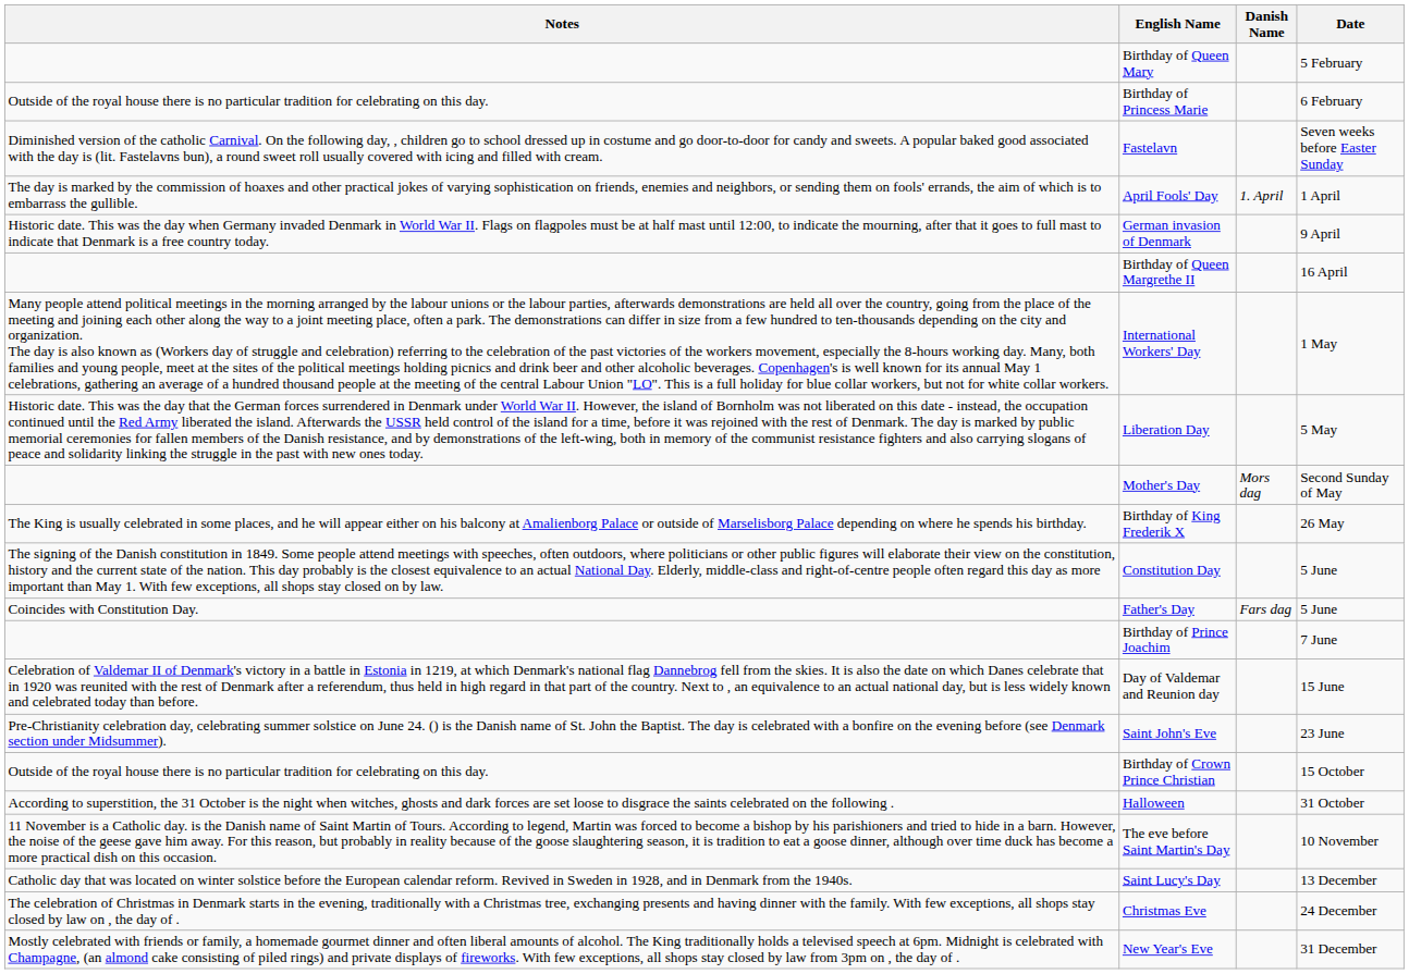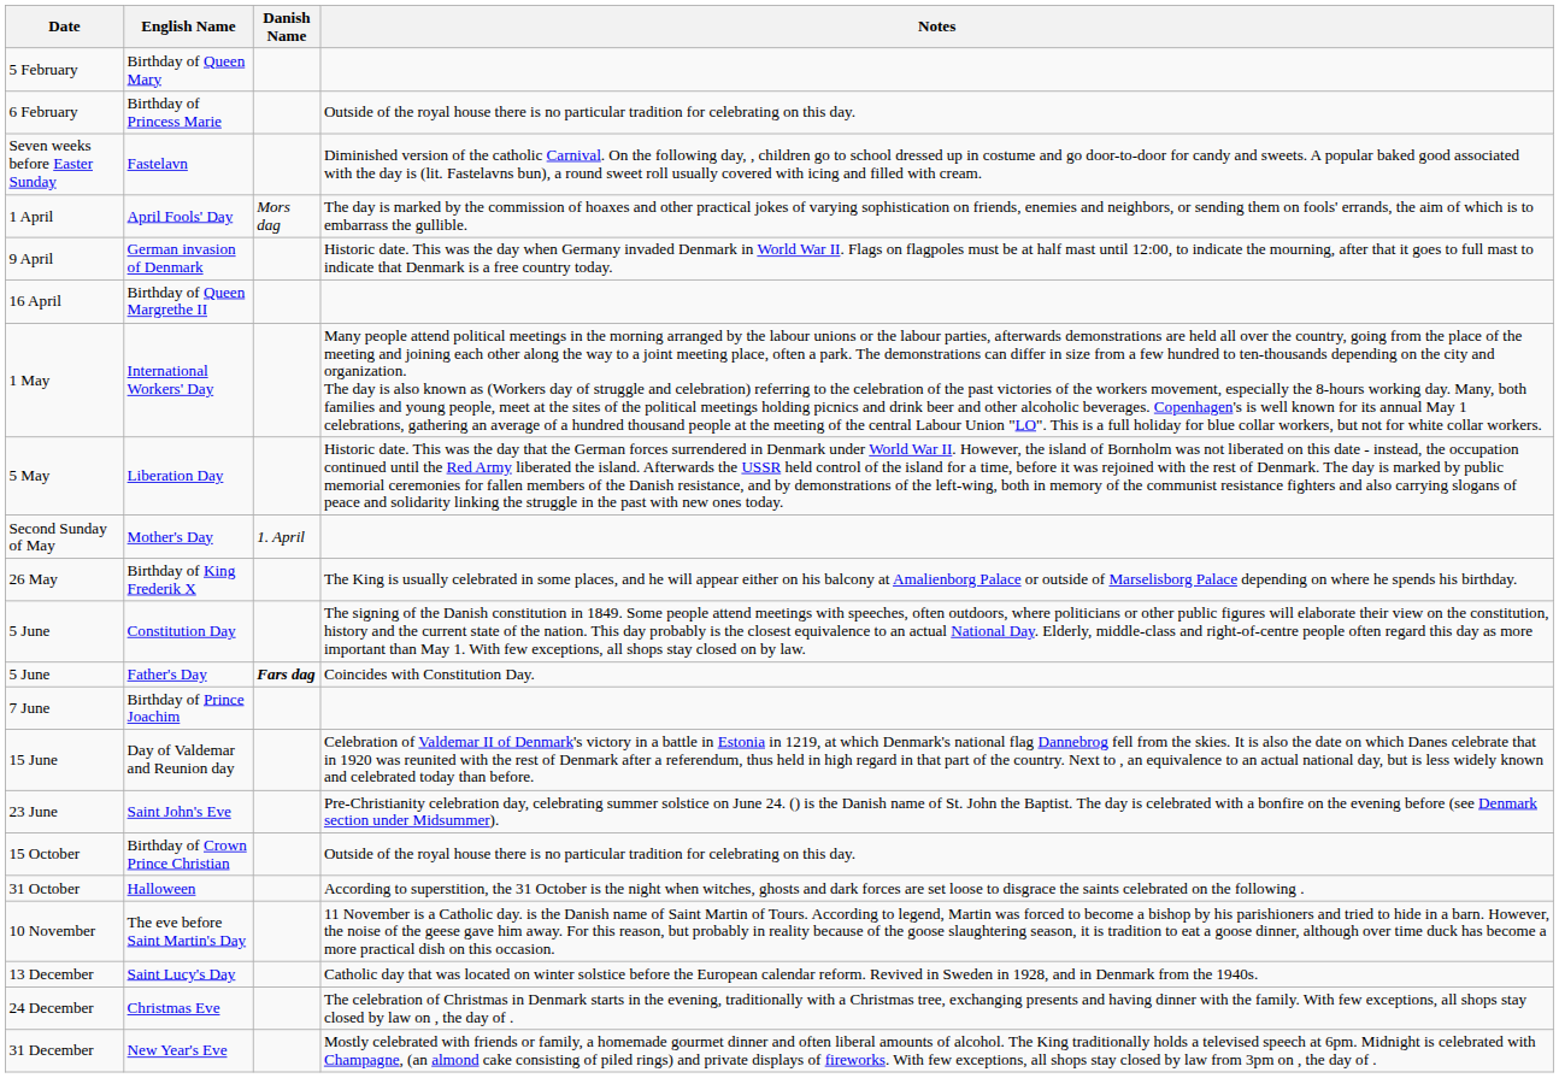 <table class="wikitable">
 <tr>
-<th>Notes</th>
+<th>Date</th>
 <th>English Name</th>
 <th>Danish Name</th>
-<th>Date</th>
+<th>Notes</th>
 </tr>
 <tr>
-<td></td>
+<td>5 February</td>
 <td>Birthday of <a href='#'>Queen Mary</a></td>
 <td><em></em></td>
-<td>5 February</td>
+<td></td>
 </tr>
 <tr>
-<td>Outside of the royal house there is no particular tradition for celebrating on this day.</td>
+<td>6 February</td>
 <td>Birthday of <a href='#'>Princess Marie</a></td>
 <td><em></em></td>
-<td>6 February</td>
+<td>Outside of the royal house there is no particular tradition for celebrating on this day.</td>
 </tr>
 <tr>
-<td>Diminished version of the catholic <a href='#'>Carnival</a>.  On the following day, <em></em>, children go to school dressed up in costume and go door-to-door for candy and sweets.  A popular baked good associated with the day is <em></em> (lit. Fastelavns bun), a round sweet roll usually covered with icing and filled with cream.</td>
+<td>Seven weeks before <a href='#'>Easter Sunday</a></td>
 <td><a href='#'>Fastelavn</a></td>
 <td><em></em></td>
-<td>Seven weeks before <a href='#'>Easter Sunday</a></td>
+<td>Diminished version of the catholic <a href='#'>Carnival</a>.  On the following day, <em></em>, children go to school dressed up in costume and go door-to-door for candy and sweets.  A popular baked good associated with the day is <em></em> (lit. Fastelavns bun), a round sweet roll usually covered with icing and filled with cream.</td>
 </tr>
 <tr>
+<td>1 April</td>
+<td><a href='#'>April Fools' Day</a></td>
+<td><em>Mors dag</em></td>
 <td>The day is marked by the commission of hoaxes and other practical jokes of varying sophistication on friends, enemies and neighbors, or sending them on fools' errands, the aim of which is to embarrass the gullible.</td>
-<td><a href='#'>April Fools' Day</a></td>
-<td><em>1. April</em></td>
-<td>1 April</td>
 </tr>
 <tr>
-<td>Historic date. This was the day when Germany invaded Denmark in <a href='#'>World War II</a>. Flags on flagpoles must be at half mast until 12:00, to indicate the mourning, after that it goes to full mast to indicate that Denmark is a free country today.</td>
+<td>9 April</td>
 <td><a href='#'>German invasion of Denmark</a></td>
 <td><em></em></td>
-<td>9 April</td>
+<td>Historic date. This was the day when Germany invaded Denmark in <a href='#'>World War II</a>. Flags on flagpoles must be at half mast until 12:00, to indicate the mourning, after that it goes to full mast to indicate that Denmark is a free country today.</td>
 </tr>
 <tr>
-<td></td>
+<td>16 April</td>
 <td>Birthday of <a href='#'>Queen Margrethe II</a></td>
 <td><em></em></td>
-<td>16 April</td>
+<td></td>
 </tr>
 <tr>
-<td>Many people attend political meetings in the morning arranged by the labour unions or the labour parties, afterwards demonstrations are held all over the country, going from the place of the meeting and joining each other along the way to a joint meeting place, often a park. The demonstrations can differ in size from a few hundred to ten-thousands depending on the city and organization.<br>The day is also known as <em></em> (Workers day of struggle and celebration) referring to the celebration of the past victories of the workers movement, especially the 8-hours working day. Many, both families and young people, meet at the sites of the political meetings holding picnics and drink beer and other alcoholic beverages. <a href='#'>Copenhagen</a>'s  is well known for its annual May 1 celebrations, gathering an average of a hundred thousand people at the meeting of the central Labour Union "<a href='#'>LO</a>". This is a full holiday for blue collar workers, but not for white collar workers.</td>
+<td>1 May</td>
 <td><a href='#'>International Workers' Day</a></td>
 <td><em></em></td>
-<td>1 May</td>
+<td>Many people attend political meetings in the morning arranged by the labour unions or the labour parties, afterwards demonstrations are held all over the country, going from the place of the meeting and joining each other along the way to a joint meeting place, often a park. The demonstrations can differ in size from a few hundred to ten-thousands depending on the city and organization.<br>The day is also known as <em></em> (Workers day of struggle and celebration) referring to the celebration of the past victories of the workers movement, especially the 8-hours working day. Many, both families and young people, meet at the sites of the political meetings holding picnics and drink beer and other alcoholic beverages. <a href='#'>Copenhagen</a>'s  is well known for its annual May 1 celebrations, gathering an average of a hundred thousand people at the meeting of the central Labour Union "<a href='#'>LO</a>". This is a full holiday for blue collar workers, but not for white collar workers.</td>
 </tr>
 <tr>
-<td>Historic date. This was the day that the German forces surrendered in Denmark under <a href='#'>World War II</a>. However, the island of Bornholm was not liberated on this date - instead, the occupation continued until the <a href='#'>Red Army</a> liberated the island. Afterwards the <a href='#'>USSR</a> held control of the island for a time, before it was rejoined with the rest of Denmark. The day is marked by public memorial ceremonies for fallen members of the Danish resistance, and by demonstrations of the left-wing, both in memory of the communist resistance fighters and also carrying slogans of peace and solidarity linking the struggle in the past with new ones today.</td>
+<td>5 May</td>
 <td><a href='#'>Liberation Day</a></td>
 <td><em></em></td>
-<td>5 May</td>
+<td>Historic date. This was the day that the German forces surrendered in Denmark under <a href='#'>World War II</a>. However, the island of Bornholm was not liberated on this date - instead, the occupation continued until the <a href='#'>Red Army</a> liberated the island. Afterwards the <a href='#'>USSR</a> held control of the island for a time, before it was rejoined with the rest of Denmark. The day is marked by public memorial ceremonies for fallen members of the Danish resistance, and by demonstrations of the left-wing, both in memory of the communist resistance fighters and also carrying slogans of peace and solidarity linking the struggle in the past with new ones today.</td>
 </tr>
 <tr>
+<td>Second Sunday of May</td>
+<td><a href='#'>Mother's Day</a></td>
+<td><em>1. April</em></td>
 <td></td>
-<td><a href='#'>Mother's Day</a></td>
-<td><em>Mors dag</em></td>
-<td>Second Sunday of May</td>
 </tr>
 <tr>
-<td>The King is usually celebrated in some places, and he will appear either on his balcony at <a href='#'>Amalienborg Palace</a> or outside of <a href='#'>Marselisborg Palace</a> depending on where he spends his birthday.</td>
+<td>26 May</td>
 <td>Birthday of <a href='#'>King Frederik X</a></td>
 <td><em></em></td>
-<td>26 May</td>
+<td>The King is usually celebrated in some places, and he will appear either on his balcony at <a href='#'>Amalienborg Palace</a> or outside of <a href='#'>Marselisborg Palace</a> depending on where he spends his birthday.</td>
 </tr>
 <tr>
-<td>The signing of the Danish constitution in 1849. Some people attend meetings with speeches, often outdoors, where politicians or other public figures will elaborate their view on the constitution, history and the current state of the nation. This day probably is the closest equivalence to an actual <a href='#'>National Day</a>. Elderly, middle-class and right-of-centre people often regard this day as more important than May 1. With few exceptions, all shops stay closed on <em></em> by law.</td>
+<td>5 June</td>
 <td><a href='#'>Constitution Day</a></td>
 <td><em></em></td>
-<td>5 June</td>
+<td>The signing of the Danish constitution in 1849. Some people attend meetings with speeches, often outdoors, where politicians or other public figures will elaborate their view on the constitution, history and the current state of the nation. This day probably is the closest equivalence to an actual <a href='#'>National Day</a>. Elderly, middle-class and right-of-centre people often regard this day as more important than May 1. With few exceptions, all shops stay closed on <em></em> by law.</td>
 </tr>
 <tr>
+<td>5 June</td>
+<td><a href='#'>Father's Day</a></td>
+<td><strong><em>Fars dag</em></strong></td>
 <td>Coincides with Constitution Day.</td>
-<td><a href='#'>Father's Day</a></td>
-<td><em>Fars dag</em></td>
-<td>5 June</td>
 </tr>
 <tr>
-<td></td>
+<td>7 June</td>
 <td>Birthday of <a href='#'>Prince Joachim</a></td>
 <td><em></em></td>
-<td>7 June</td>
+<td></td>
 </tr>
 <tr>
-<td>Celebration of <a href='#'>Valdemar II of Denmark</a>'s victory in a battle in <a href='#'>Estonia</a> in 1219, at which Denmark's national flag <a href='#'>Dannebrog</a> fell from the skies. It is also the date on which Danes celebrate that  in 1920 was reunited with the rest of Denmark after a referendum, thus held in high regard in that part of the country. Next to <em></em>, an equivalence to an actual national day, but is less widely known and celebrated today than before.</td>
+<td>15 June</td>
 <td>Day of Valdemar and Reunion day</td>
 <td><em></em></td>
-<td>15 June</td>
+<td>Celebration of <a href='#'>Valdemar II of Denmark</a>'s victory in a battle in <a href='#'>Estonia</a> in 1219, at which Denmark's national flag <a href='#'>Dannebrog</a> fell from the skies. It is also the date on which Danes celebrate that  in 1920 was reunited with the rest of Denmark after a referendum, thus held in high regard in that part of the country. Next to <em></em>, an equivalence to an actual national day, but is less widely known and celebrated today than before.</td>
 </tr>
 <tr>
-<td>Pre-Christianity celebration day, celebrating summer solstice on June 24. <em></em> (<em></em>) is the Danish name of St. John the Baptist.  The day is celebrated with a bonfire on the evening before (see <a href='#'>Denmark section under Midsummer</a>). </td>
+<td>23 June</td>
 <td><a href='#'>Saint John's Eve</a></td>
 <td><em></em></td>
-<td>23 June</td>
+<td>Pre-Christianity celebration day, celebrating summer solstice on June 24. <em></em> (<em></em>) is the Danish name of St. John the Baptist.  The day is celebrated with a bonfire on the evening before (see <a href='#'>Denmark section under Midsummer</a>). </td>
 </tr>
 <tr>
-<td>Outside of the royal house there is no particular tradition for celebrating on this day.</td>
+<td>15 October</td>
 <td>Birthday of <a href='#'>Crown Prince Christian</a></td>
 <td><em></em></td>
-<td>15 October</td>
+<td>Outside of the royal house there is no particular tradition for celebrating on this day.</td>
 </tr>
 <tr>
-<td>According to superstition, the 31 October is the night when witches, ghosts and dark forces are set loose to disgrace the saints celebrated on the following <em></em>.</td>
+<td>31 October</td>
 <td><a href='#'>Halloween</a></td>
 <td><em></em></td>
-<td>31 October</td>
+<td>According to superstition, the 31 October is the night when witches, ghosts and dark forces are set loose to disgrace the saints celebrated on the following <em></em>.</td>
 </tr>
 <tr>
-<td>11 November is a Catholic day. <em></em> is the Danish name of Saint Martin of Tours. According to legend, Martin was forced to become a bishop by his parishioners and tried to hide in a barn. However, the noise of the geese gave him away. For this reason, but probably in reality because of the goose slaughtering season, it is tradition to eat a goose dinner, although over time duck has become a more practical dish on this occasion.</td>
+<td>10 November</td>
 <td>The eve before <a href='#'>Saint Martin's Day</a></td>
 <td><em></em></td>
-<td>10 November</td>
+<td>11 November is a Catholic day. <em></em> is the Danish name of Saint Martin of Tours. According to legend, Martin was forced to become a bishop by his parishioners and tried to hide in a barn. However, the noise of the geese gave him away. For this reason, but probably in reality because of the goose slaughtering season, it is tradition to eat a goose dinner, although over time duck has become a more practical dish on this occasion.</td>
 </tr>
 <tr>
-<td>Catholic day that was located on winter solstice before the European calendar reform. Revived in Sweden in 1928, and in Denmark from the 1940s.</td>
+<td>13 December</td>
 <td><a href='#'>Saint Lucy's Day</a></td>
 <td><em></em></td>
-<td>13 December</td>
+<td>Catholic day that was located on winter solstice before the European calendar reform. Revived in Sweden in 1928, and in Denmark from the 1940s.</td>
 </tr>
 <tr>
-<td>The celebration of Christmas in Denmark starts in the evening, traditionally with a Christmas tree, exchanging presents and having dinner with the family. With few exceptions, all shops stay closed by law on <em></em>, the day of <em></em>.</td>
+<td>24 December</td>
 <td><a href='#'>Christmas Eve</a></td>
 <td><em></em></td>
-<td>24 December</td>
+<td>The celebration of Christmas in Denmark starts in the evening, traditionally with a Christmas tree, exchanging presents and having dinner with the family. With few exceptions, all shops stay closed by law on <em></em>, the day of <em></em>.</td>
 </tr>
 <tr>
-<td>Mostly celebrated with friends or family, a homemade gourmet dinner and often liberal amounts of alcohol. The King traditionally holds a televised speech at 6pm. Midnight is celebrated with <a href='#'>Champagne</a>, <em></em> (an <a href='#'>almond</a> cake consisting of piled rings) and private displays of <a href='#'>fireworks</a>. With few exceptions, all shops stay closed by law from 3pm on <em></em>, the day of <em></em>.</td>
+<td>31 December</td>
 <td><a href='#'>New Year's Eve</a></td>
 <td><em></em></td>
-<td>31 December</td>
+<td>Mostly celebrated with friends or family, a homemade gourmet dinner and often liberal amounts of alcohol. The King traditionally holds a televised speech at 6pm. Midnight is celebrated with <a href='#'>Champagne</a>, <em></em> (an <a href='#'>almond</a> cake consisting of piled rings) and private displays of <a href='#'>fireworks</a>. With few exceptions, all shops stay closed by law from 3pm on <em></em>, the day of <em></em>.</td>
 </tr>
 </table>
